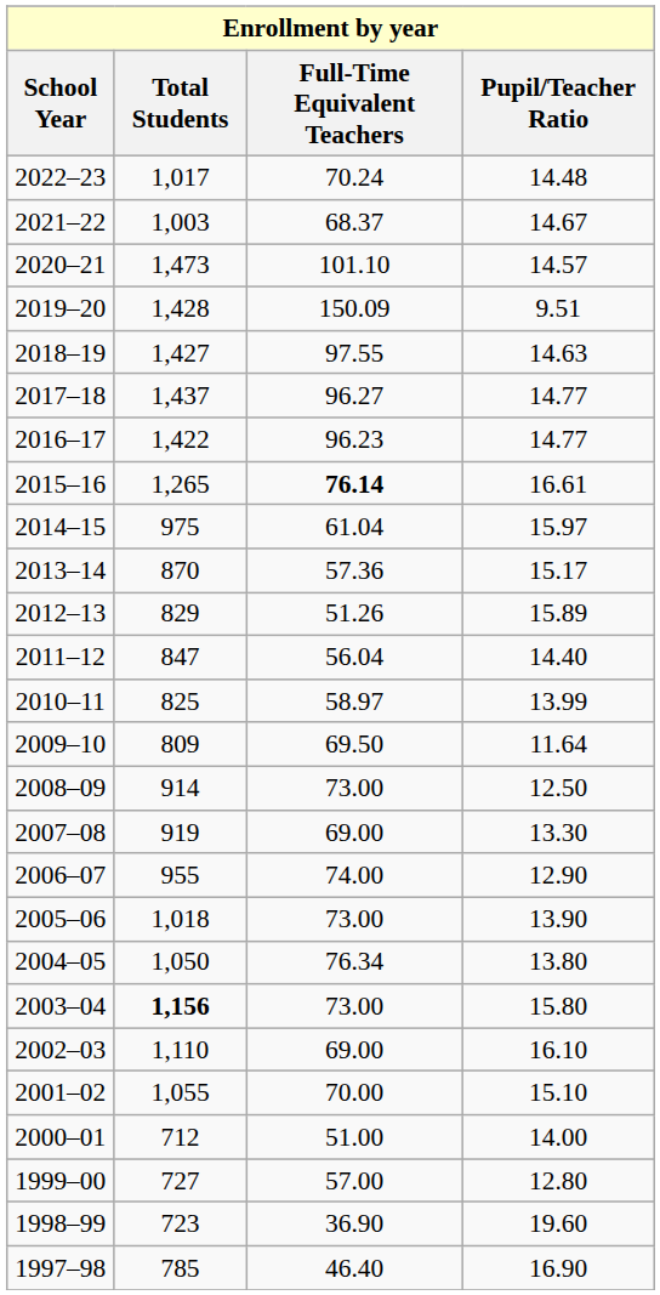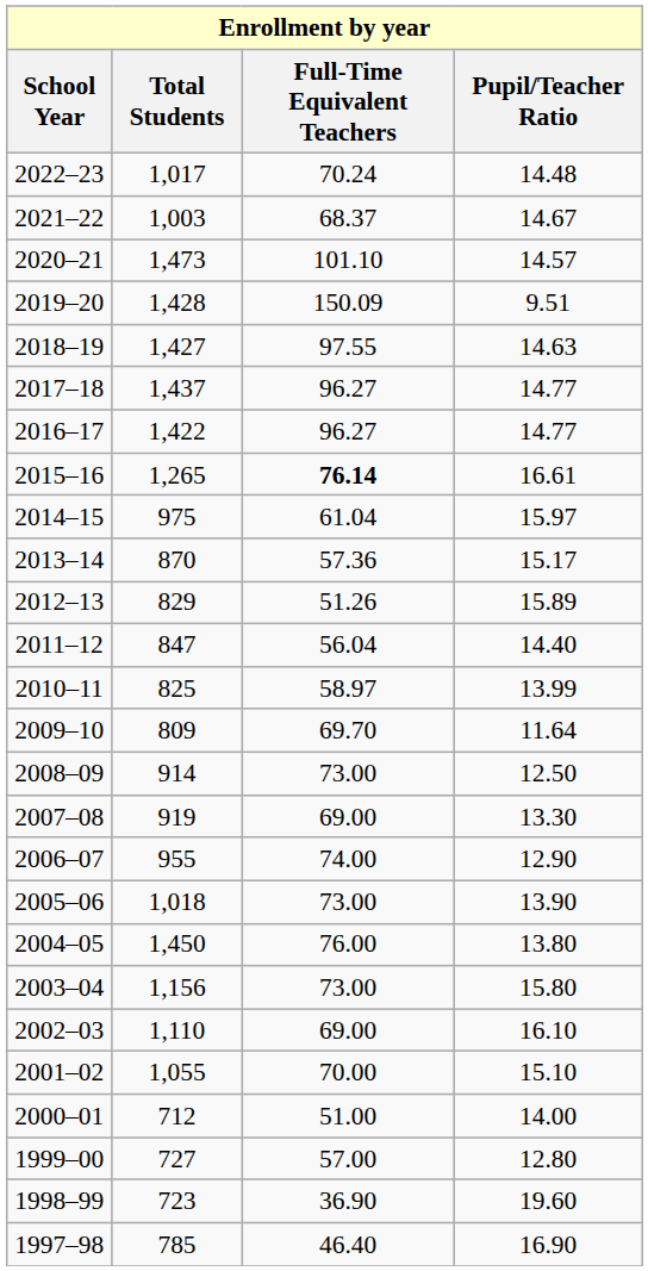 <table class="wikitable collapsible collapsed" style="float: right; clear: right; margin-left:1em; width:25em;font-size:88%;text-align:center;">
 <tr>
 <th colspan="4" style="background:#ffc">Enrollment by year</th>
 </tr>
 <tr>
 <th>School Year</th>
 <th>Total Students</th>
 <th>Full-Time Equivalent Teachers</th>
 <th>Pupil/Teacher Ratio</th>
 </tr>
 <tr>
 <td>2022–23</td>
 <td>1,017</td>
 <td>70.24</td>
 <td>14.48</td>
 </tr>
 <tr>
 <td>2021–22</td>
 <td>1,003</td>
 <td>68.37</td>
 <td>14.67</td>
 </tr>
 <tr>
 <td>2020–21</td>
 <td>1,473</td>
 <td>101.10</td>
 <td>14.57</td>
 </tr>
 <tr>
 <td>2019–20</td>
 <td>1,428</td>
 <td>150.09</td>
 <td>9.51</td>
 </tr>
 <tr>
 <td>2018–19</td>
 <td>1,427</td>
 <td>97.55</td>
 <td>14.63</td>
 </tr>
 <tr>
 <td>2017–18</td>
 <td>1,437</td>
 <td>96.27</td>
 <td>14.77</td>
 </tr>
 <tr>
 <td>2016–17</td>
 <td>1,422</td>
-<td>96.23</td>
+<td>96.27</td>
 <td>14.77</td>
 </tr>
 <tr>
 <td>2015–16</td>
 <td>1,265</td>
 <td><strong>76.14</strong></td>
 <td>16.61</td>
 </tr>
 <tr>
 <td>2014–15</td>
 <td>975</td>
 <td>61.04</td>
 <td>15.97</td>
 </tr>
 <tr>
 <td>2013–14</td>
 <td>870</td>
 <td>57.36</td>
 <td>15.17</td>
 </tr>
 <tr>
 <td>2012–13</td>
 <td>829</td>
 <td>51.26</td>
 <td>15.89</td>
 </tr>
 <tr>
 <td>2011–12</td>
 <td>847</td>
 <td>56.04</td>
 <td>14.40</td>
 </tr>
 <tr>
 <td>2010–11</td>
 <td>825</td>
 <td>58.97</td>
 <td>13.99</td>
 </tr>
 <tr>
 <td>2009–10</td>
 <td>809</td>
-<td>69.50</td>
+<td>69.70</td>
 <td>11.64</td>
 </tr>
 <tr>
 <td>2008–09</td>
 <td>914</td>
 <td>73.00</td>
 <td>12.50</td>
 </tr>
 <tr>
 <td>2007–08</td>
 <td>919</td>
 <td>69.00</td>
 <td>13.30</td>
 </tr>
 <tr>
 <td>2006–07</td>
 <td>955</td>
 <td>74.00</td>
 <td>12.90</td>
 </tr>
 <tr>
 <td>2005–06</td>
 <td>1,018</td>
 <td>73.00</td>
 <td>13.90</td>
 </tr>
 <tr>
 <td>2004–05</td>
-<td>1,050</td>
-<td>76.34</td>
+<td>1,450</td>
+<td>76.00</td>
 <td>13.80</td>
 </tr>
 <tr>
 <td>2003–04</td>
-<td><strong>1,156</strong></td>
+<td>1,156</td>
 <td>73.00</td>
 <td>15.80</td>
 </tr>
 <tr>
 <td>2002–03</td>
 <td>1,110</td>
 <td>69.00</td>
 <td>16.10</td>
 </tr>
 <tr>
 <td>2001–02</td>
 <td>1,055</td>
 <td>70.00</td>
 <td>15.10</td>
 </tr>
 <tr>
 <td>2000–01</td>
 <td>712</td>
 <td>51.00</td>
 <td>14.00</td>
 </tr>
 <tr>
 <td>1999–00</td>
 <td>727</td>
 <td>57.00</td>
 <td>12.80</td>
 </tr>
 <tr>
 <td>1998–99</td>
 <td>723</td>
 <td>36.90</td>
 <td>19.60</td>
 </tr>
 <tr>
 <td>1997–98</td>
 <td>785</td>
 <td>46.40</td>
 <td>16.90</td>
 </tr>
 </table>
